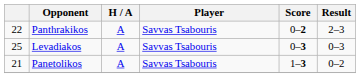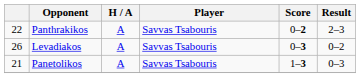 <table class="wikitable" style="text-align: left">
 <tr>
 <th width="030"></th>
 <th width="100">Opponent</th>
 <th width="050">H / A</th>
 <th width="200">Player</th>
 <th width="050">Score</th>
 <th width="050">Result</th>
 </tr>
 <tr>
 <td style="text-align: center">22</td>
 <td><a href='#'>Panthrakikos</a></td>
 <td style="text-align: center"><a href='#'>A</a></td>
 <td> <a href='#'>Savvas Tsabouris</a></td>
 <td style="text-align: center">0–<strong>2</strong></td>
 <td style="text-align: center">2–3</td>
 </tr>
 <tr>
-<td style="text-align: center">25</td>
+<td style="text-align: center">26</td>
 <td><a href='#'>Levadiakos</a></td>
 <td style="text-align: center"><a href='#'>A</a></td>
 <td> <a href='#'>Savvas Tsabouris</a></td>
 <td style="text-align: center">0–<strong>3</strong></td>
-<td style="text-align: center">0–3</td>
+<td style="text-align: center">0–2</td>
 </tr>
 <tr>
 <td style="text-align: center">21</td>
 <td><a href='#'>Panetolikos</a></td>
 <td style="text-align: center"><a href='#'>A</a></td>
 <td> <a href='#'>Savvas Tsabouris</a></td>
 <td style="text-align: center">1–<strong>3</strong></td>
-<td style="text-align: center">0–2</td>
+<td style="text-align: center">0–3</td>
 </tr>
 <tr>
 </tr>
 </table>
